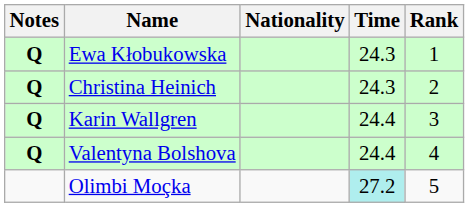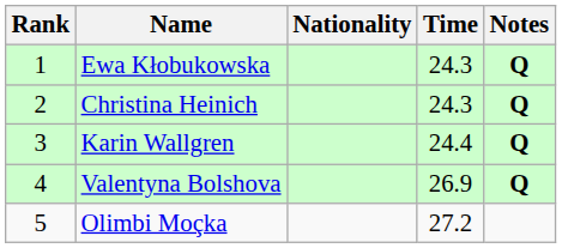 <table class="wikitable sortable" style="text-align:center">
 <tr>
-<th>Notes</th>
+<th>Rank</th>
 <th>Name</th>
 <th>Nationality</th>
 <th>Time</th>
-<th>Rank</th>
+<th>Notes</th>
 </tr>
 <tr bgcolor=ccffcc>
-<td><strong>Q</strong></td>
+<td>1</td>
 <td align=left><a href='#'>Ewa Kłobukowska</a></td>
 <td align=left></td>
 <td>24.3</td>
-<td>1</td>
+<td><strong>Q</strong></td>
 </tr>
 <tr bgcolor=ccffcc>
-<td><strong>Q</strong></td>
+<td>2</td>
 <td align=left><a href='#'>Christina Heinich</a></td>
 <td align=left></td>
 <td>24.3</td>
-<td>2</td>
+<td><strong>Q</strong></td>
 </tr>
 <tr bgcolor=ccffcc>
-<td><strong>Q</strong></td>
+<td>3</td>
 <td align=left><a href='#'>Karin Wallgren</a></td>
 <td align=left></td>
 <td>24.4</td>
-<td>3</td>
+<td><strong>Q</strong></td>
 </tr>
 <tr bgcolor=ccffcc>
-<td><strong>Q</strong></td>
+<td>4</td>
 <td align=left><a href='#'>Valentyna Bolshova</a></td>
 <td align=left></td>
-<td>24.4</td>
-<td>4</td>
+<td>26.9</td>
+<td><strong>Q</strong></td>
 </tr>
 <tr>
-<td></td>
+<td>5</td>
 <td align=left><a href='#'>Olimbi Moçka</a></td>
 <td align=left></td>
-<td style="background: paleturquoise;">27.2</td>
-<td>5</td>
+<td>27.2</td>
+<td></td>
 </tr>
 </table>
